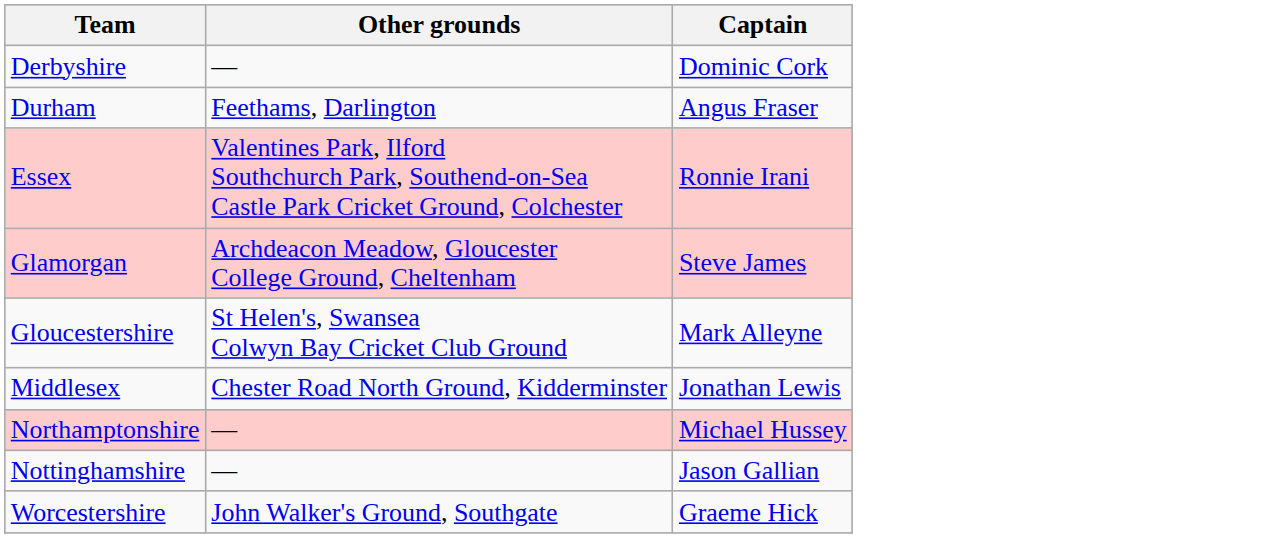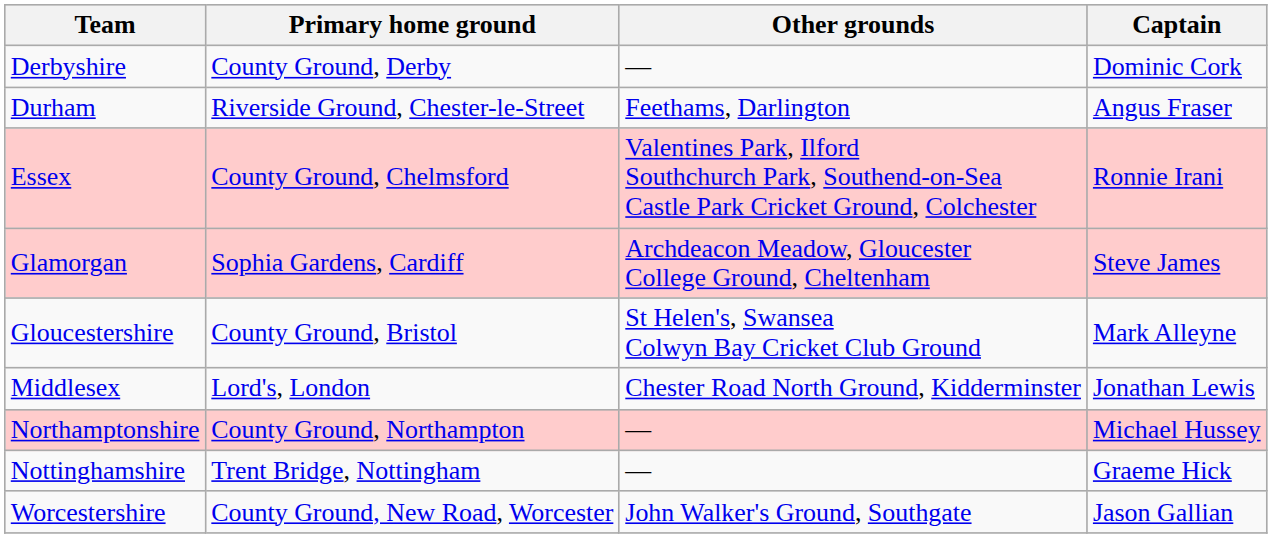 <table class="wikitable sortable">
 <tr>
 <th>Team</th>
+<th>Primary home ground</th>
 <th>Other grounds</th>
 <th>Captain</th>
 </tr>
 <tr>
 <td><a href='#'>Derbyshire</a></td>
+<td><a href='#'>County Ground</a>, <a href='#'>Derby</a></td>
 <td>—</td>
 <td><a href='#'>Dominic Cork</a></td>
 </tr>
 <tr>
 <td><a href='#'>Durham</a></td>
+<td><a href='#'>Riverside Ground</a>, <a href='#'>Chester-le-Street</a></td>
 <td><a href='#'>Feethams</a>, <a href='#'>Darlington</a></td>
 <td><a href='#'>Angus Fraser</a></td>
 </tr>
 <tr style="background-color:#ffcccc">
 <td><a href='#'>Essex</a></td>
+<td><a href='#'>County Ground</a>, <a href='#'>Chelmsford</a></td>
 <td><a href='#'>Valentines Park</a>, <a href='#'>Ilford</a><br><a href='#'>Southchurch Park</a>, <a href='#'>Southend-on-Sea</a><br><a href='#'>Castle Park Cricket Ground</a>, <a href='#'>Colchester</a></td>
 <td><a href='#'>Ronnie Irani</a></td>
 </tr>
 <tr style="background-color:#ffcccc">
 <td><a href='#'>Glamorgan</a></td>
+<td><a href='#'>Sophia Gardens</a>, <a href='#'>Cardiff</a></td>
 <td><a href='#'>Archdeacon Meadow</a>, <a href='#'>Gloucester</a><br><a href='#'>College Ground</a>, <a href='#'>Cheltenham</a></td>
 <td><a href='#'>Steve James</a></td>
 </tr>
 <tr>
 <td><a href='#'>Gloucestershire</a></td>
+<td><a href='#'>County Ground</a>, <a href='#'>Bristol</a></td>
 <td><a href='#'>St Helen's</a>, <a href='#'>Swansea</a><br><a href='#'>Colwyn Bay Cricket Club Ground</a></td>
 <td><a href='#'>Mark Alleyne</a></td>
 </tr>
 <tr>
 <td><a href='#'>Middlesex</a></td>
+<td><a href='#'>Lord's</a>, <a href='#'>London</a></td>
 <td><a href='#'>Chester Road North Ground</a>, <a href='#'>Kidderminster</a></td>
 <td><a href='#'>Jonathan Lewis</a></td>
 </tr>
 <tr style="background-color:#ffcccc">
 <td><a href='#'>Northamptonshire</a></td>
+<td><a href='#'>County Ground</a>, <a href='#'>Northampton</a></td>
 <td>—</td>
 <td><a href='#'>Michael Hussey</a></td>
 </tr>
 <tr>
 <td><a href='#'>Nottinghamshire</a></td>
+<td><a href='#'>Trent Bridge</a>, <a href='#'>Nottingham</a></td>
 <td>—</td>
-<td><a href='#'>Jason Gallian</a></td>
+<td><a href='#'>Graeme Hick</a></td>
 </tr>
 <tr>
 <td><a href='#'>Worcestershire</a></td>
+<td><a href='#'>County Ground, New Road</a>, <a href='#'>Worcester</a></td>
 <td><a href='#'>John Walker's Ground</a>, <a href='#'>Southgate</a></td>
-<td><a href='#'>Graeme Hick</a></td>
+<td><a href='#'>Jason Gallian</a></td>
 </tr>
 </table>
